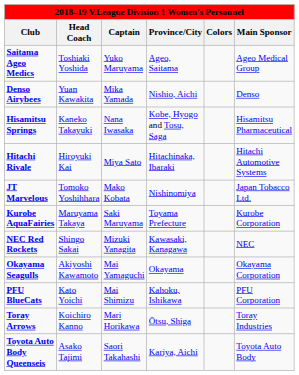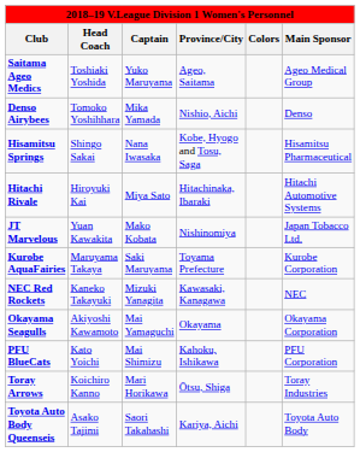 <table class="wikitable" style="font-size:90%; width: 65%; text-align:left;">
 <tr>
 <th style=background:red colspan=8><span>2018–19 V.League Division 1 Women's Personnel</span></th>
 </tr>
 <tr>
 <th>Club</th>
 <th>Head Coach</th>
 <th>Captain</th>
 <th>Province/City</th>
 <th>Colors</th>
 <th>Main Sponsor</th>
 </tr>
 <tr>
 <td><strong><a href='#'>Saitama Ageo Medics</a></strong></td>
 <td> <a href='#'>Toshiaki Yoshida</a></td>
 <td> <a href='#'>Yuko Maruyama</a></td>
 <td><a href='#'>Ageo, Saitama</a></td>
 <td align=center> </td>
 <td><a href='#'>Ageo Medical Group</a></td>
 </tr>
 <tr>
 <td><strong><a href='#'>Denso Airybees</a></strong></td>
-<td> <a href='#'>Yuan Kawakita</a></td>
+<td> <a href='#'>Tomoko Yoshihhara</a></td>
 <td> <a href='#'>Mika Yamada</a></td>
 <td><a href='#'>Nishio, Aichi</a></td>
 <td align=center> </td>
 <td><a href='#'>Denso</a></td>
 </tr>
 <tr>
 <td><strong><a href='#'>Hisamitsu Springs</a></strong></td>
-<td> <a href='#'>Kaneko Takayuki</a></td>
+<td> <a href='#'>Shingo Sakai</a></td>
 <td> <a href='#'>Nana Iwasaka</a></td>
 <td><a href='#'>Kobe, Hyogo</a> and <a href='#'>Tosu, Saga</a></td>
 <td align=center>   </td>
 <td><a href='#'>Hisamitsu Pharmaceutical</a></td>
 </tr>
 <tr>
 <td><strong><a href='#'>Hitachi Rivale</a></strong></td>
 <td> <a href='#'>Hiroyuki Kai</a></td>
 <td> <a href='#'>Miya Sato</a></td>
 <td><a href='#'>Hitachinaka, Ibaraki</a></td>
 <td align=center> </td>
 <td><a href='#'>Hitachi Automotive Systems</a></td>
 </tr>
 <tr>
 <td><strong><a href='#'>JT Marvelous</a></strong></td>
-<td> <a href='#'>Tomoko Yoshihhara</a></td>
+<td> <a href='#'>Yuan Kawakita</a></td>
 <td> <a href='#'>Mako Kobata</a></td>
 <td><a href='#'>Nishinomiya</a></td>
 <td align=center> </td>
 <td><a href='#'>Japan Tobacco Ltd.</a></td>
 </tr>
 <tr>
 <td><strong><a href='#'>Kurobe AquaFairies</a></strong></td>
 <td> <a href='#'>Maruyama Takaya</a></td>
 <td> <a href='#'>Saki Maruyama</a></td>
 <td><a href='#'>Toyama Prefecture</a></td>
 <td align=center> </td>
 <td><a href='#'>Kurobe Corporation</a></td>
 </tr>
 <tr>
 <td><strong><a href='#'>NEC Red Rockets</a></strong></td>
-<td> <a href='#'>Shingo Sakai</a></td>
+<td> <a href='#'>Kaneko Takayuki</a></td>
 <td> <a href='#'>Mizuki Yanagita</a></td>
 <td><a href='#'>Kawasaki, Kanagawa</a></td>
 <td align=center>  </td>
 <td><a href='#'>NEC</a></td>
 </tr>
 <tr>
 <td><strong><a href='#'>Okayama Seagulls</a></strong></td>
 <td> <a href='#'>Akiyoshi Kawamoto</a></td>
 <td> <a href='#'>Mai Yamaguchi</a></td>
 <td><a href='#'>Okayama</a></td>
 <td align=center> </td>
 <td><a href='#'>Okayama Corporation</a></td>
 </tr>
 <tr>
 <td><strong><a href='#'>PFU BlueCats</a></strong></td>
 <td> <a href='#'>Kato Yoichi</a></td>
 <td> <a href='#'>Mai Shimizu</a></td>
 <td><a href='#'>Kahoku, Ishikawa</a></td>
 <td align=center>  </td>
 <td><a href='#'>PFU Corporation</a></td>
 </tr>
 <tr>
 <td><strong><a href='#'>Toray Arrows</a></strong></td>
 <td> <a href='#'>Koichiro Kanno</a></td>
 <td> <a href='#'>Mari Horikawa</a></td>
 <td><a href='#'>Ōtsu, Shiga</a></td>
 <td align=center> </td>
 <td><a href='#'>Toray Industries</a></td>
 </tr>
 <tr>
 <td><strong><a href='#'>Toyota Auto Body Queenseis</a></strong></td>
 <td> <a href='#'>Asako Tajimi</a></td>
 <td> <a href='#'>Saori Takahashi</a></td>
 <td><a href='#'>Kariya, Aichi</a></td>
 <td align=center> </td>
 <td><a href='#'>Toyota Auto Body</a></td>
 </tr>
 </table>
